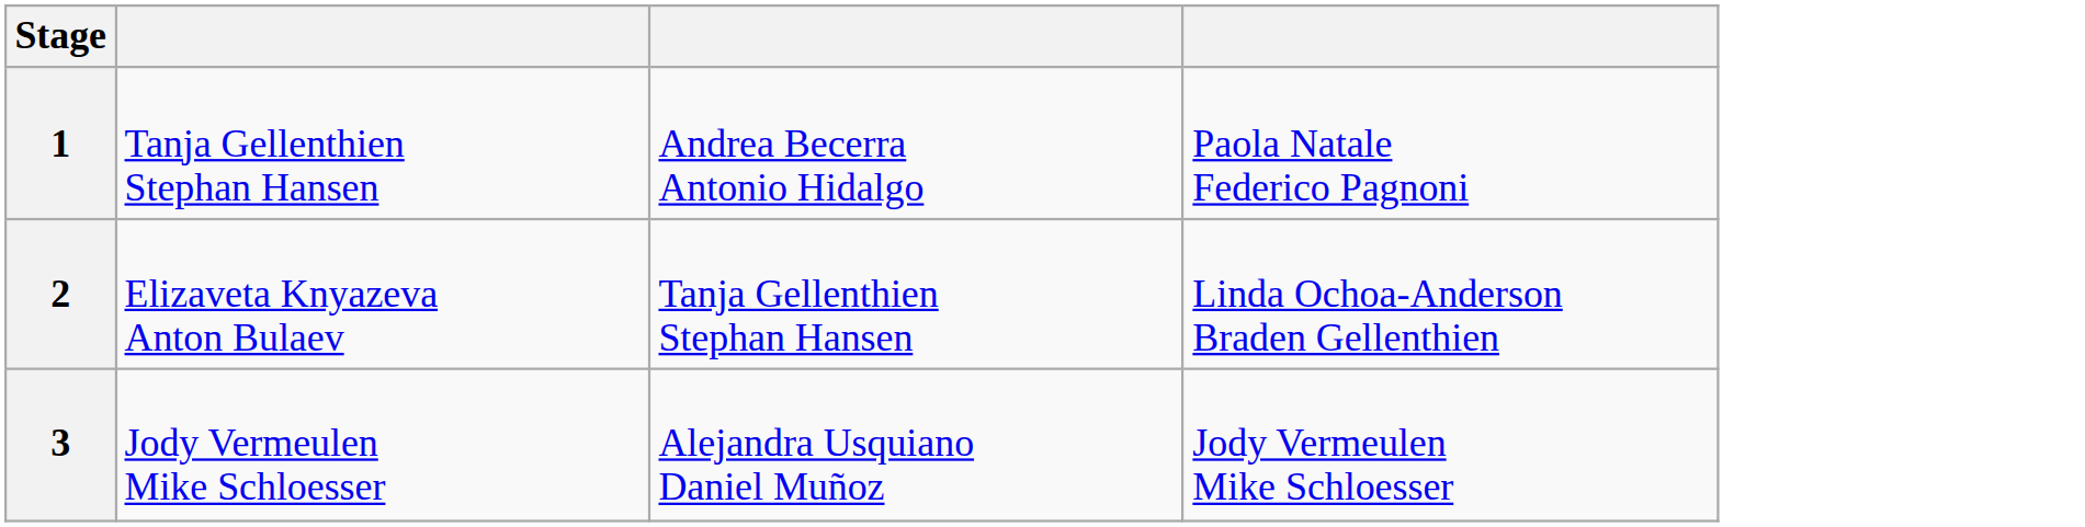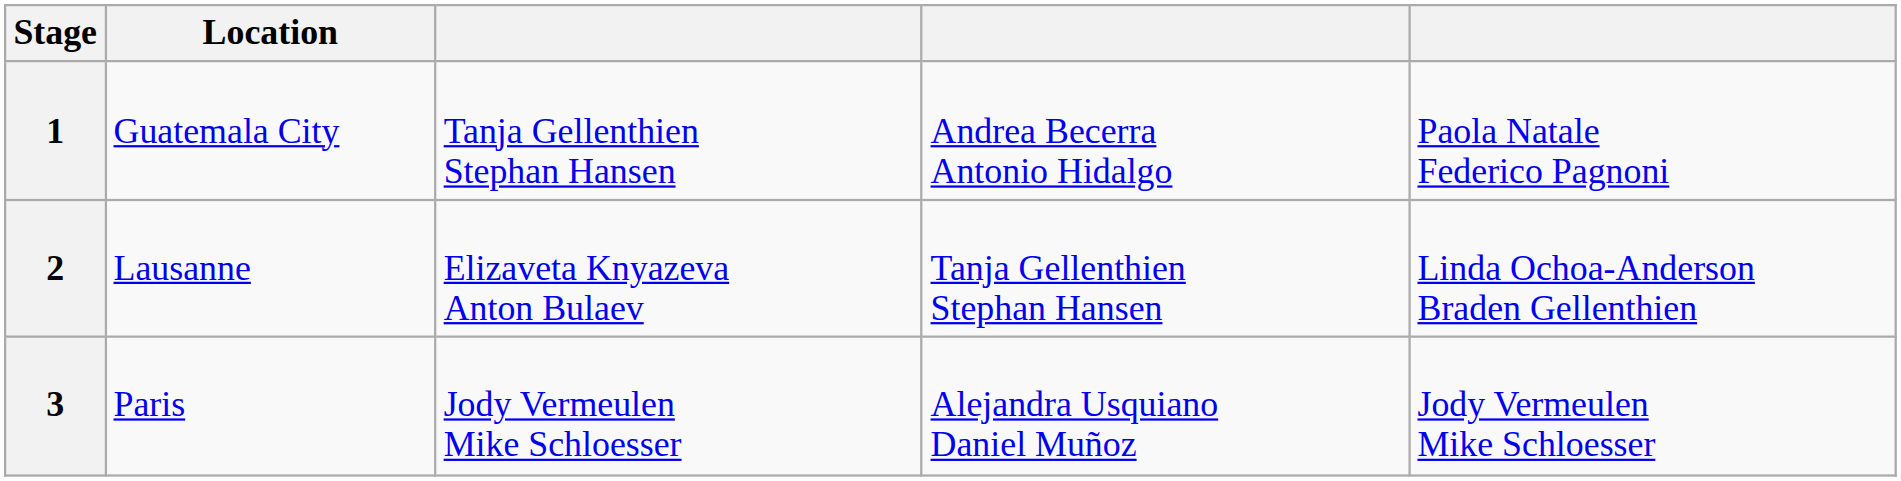 <table class="wikitable">
 <tr>
 <th>Stage</th>
+<th width=140>Location</th>
 <th width=210></th>
 <th width=210></th>
 <th width=210></th>
 </tr>
 <tr>
 <th>1</th>
+<td> <a href='#'>Guatemala City</a></td>
 <td> <br> <a href='#'>Tanja Gellenthien</a> <br> <a href='#'>Stephan Hansen</a></td>
 <td> <br> <a href='#'>Andrea Becerra</a> <br> <a href='#'>Antonio Hidalgo</a></td>
 <td> <br> <a href='#'>Paola Natale</a> <br> <a href='#'>Federico Pagnoni</a></td>
 </tr>
 <tr>
 <th>2</th>
+<td> <a href='#'>Lausanne</a></td>
 <td> <br> <a href='#'>Elizaveta Knyazeva</a> <br> <a href='#'>Anton Bulaev</a></td>
 <td> <br> <a href='#'>Tanja Gellenthien</a> <br> <a href='#'>Stephan Hansen</a></td>
 <td> <br> <a href='#'>Linda Ochoa-Anderson</a> <br> <a href='#'>Braden Gellenthien</a></td>
 </tr>
 <tr>
 <th>3</th>
+<td> <a href='#'>Paris</a></td>
 <td> <br> <a href='#'>Jody Vermeulen</a> <br> <a href='#'>Mike Schloesser</a></td>
 <td> <br> <a href='#'>Alejandra Usquiano</a> <br> <a href='#'>Daniel Muñoz</a></td>
 <td> <br> <a href='#'>Jody Vermeulen</a> <br> <a href='#'>Mike Schloesser</a></td>
 </tr>
 </table>
